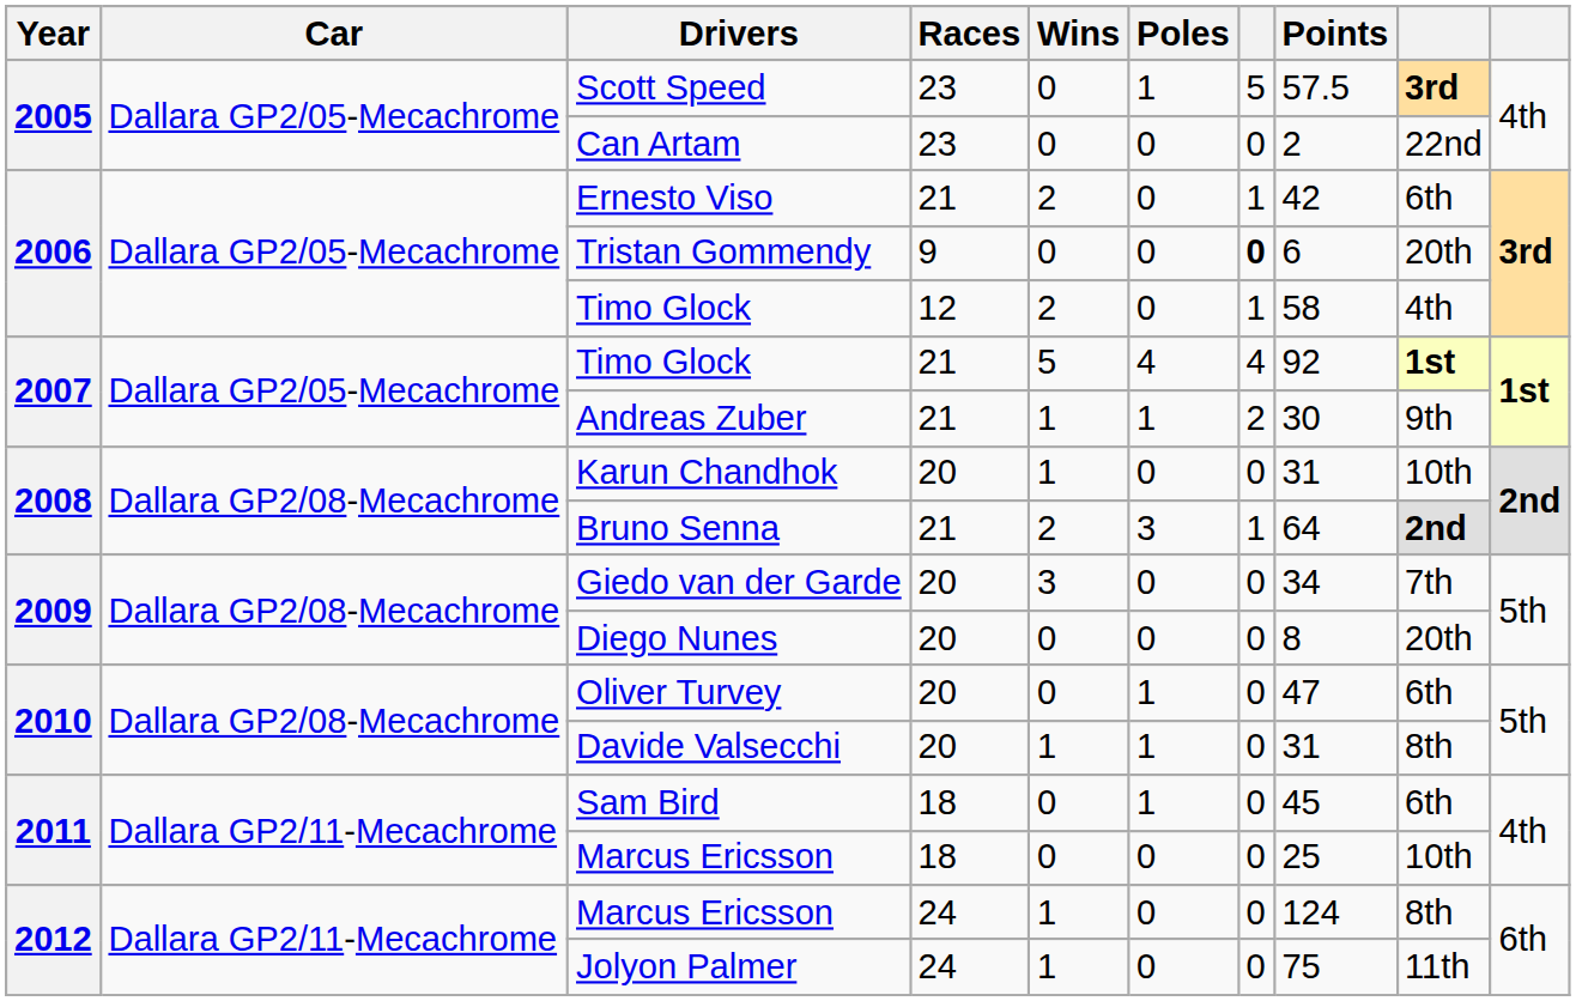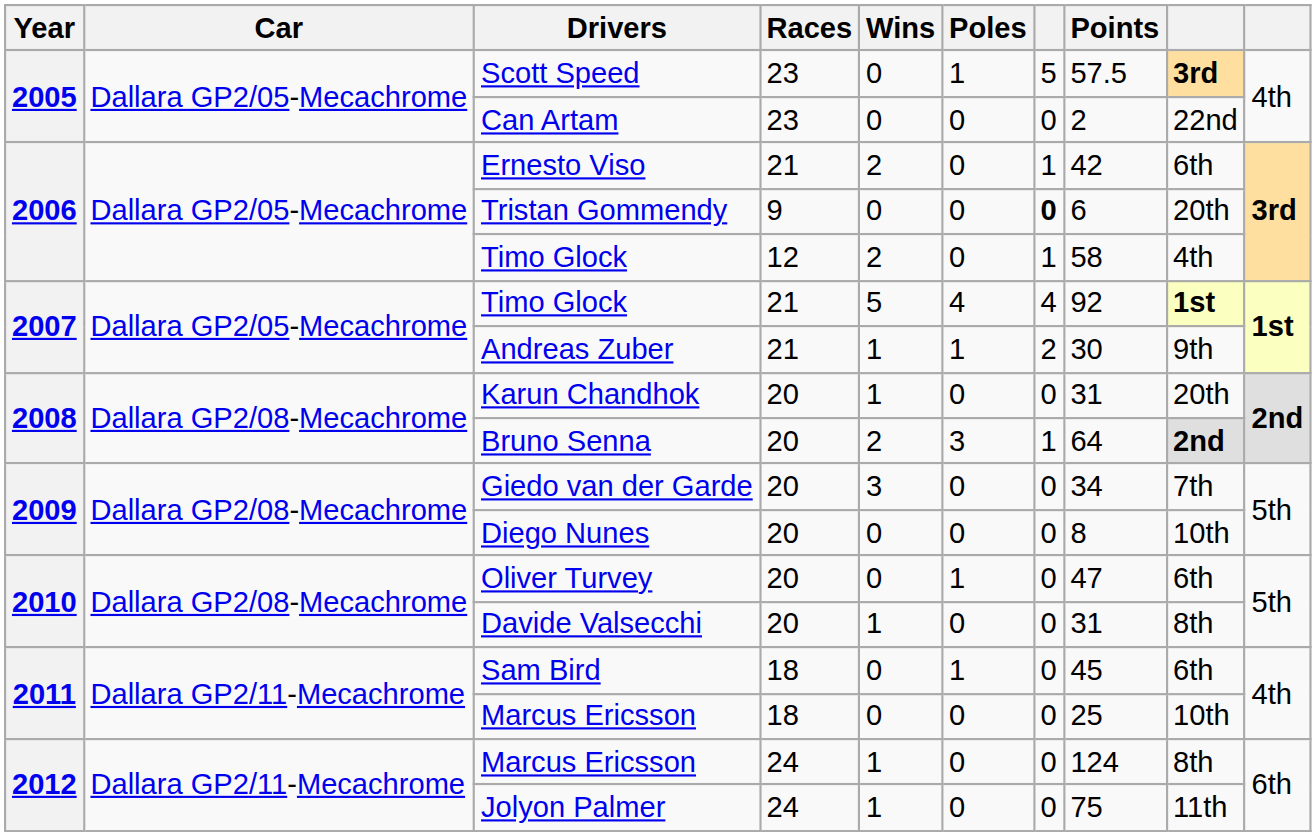 <table class="wikitable" style="font-size:85%">
 <tr>
 <th>Year</th>
 <th>Car</th>
 <th>Drivers</th>
 <th>Races</th>
 <th>Wins</th>
 <th>Poles</th>
 <th></th>
 <th>Points</th>
 <th></th>
 <th></th>
 </tr>
 <tr>
 <th rowspan=2><a href='#'>2005</a></th>
 <td rowspan=2><a href='#'>Dallara GP2/05</a>-<a href='#'>Mecachrome</a></td>
 <td> <a href='#'>Scott Speed</a></td>
 <td>23</td>
 <td>0</td>
 <td>1</td>
 <td>5</td>
 <td>57.5</td>
 <td style="background:#FFDF9F;"><strong>3rd</strong></td>
 <td rowspan=2>4th</td>
 </tr>
 <tr>
 <td> <a href='#'>Can Artam</a></td>
 <td>23</td>
 <td>0</td>
 <td>0</td>
 <td>0</td>
 <td>2</td>
 <td>22nd</td>
 </tr>
 <tr>
 <th rowspan=3><a href='#'>2006</a></th>
 <td rowspan=3><a href='#'>Dallara GP2/05</a>-<a href='#'>Mecachrome</a></td>
 <td> <a href='#'>Ernesto Viso</a></td>
 <td>21</td>
 <td>2</td>
 <td>0</td>
 <td>1</td>
 <td>42</td>
 <td>6th</td>
 <td rowspan=3 style="background:#FFDF9F;"><strong>3rd</strong></td>
 </tr>
 <tr>
 <td> <a href='#'>Tristan Gommendy</a></td>
 <td>9</td>
 <td>0</td>
 <td>0</td>
 <td><strong>0</strong></td>
 <td>6</td>
 <td>20th</td>
 </tr>
 <tr>
 <td> <a href='#'>Timo Glock</a></td>
 <td>12</td>
 <td>2</td>
 <td>0</td>
 <td>1</td>
 <td>58</td>
 <td>4th</td>
 </tr>
 <tr>
 <th rowspan=2><a href='#'>2007</a></th>
 <td rowspan=2><a href='#'>Dallara GP2/05</a>-<a href='#'>Mecachrome</a></td>
 <td> <a href='#'>Timo Glock</a></td>
 <td>21</td>
 <td>5</td>
 <td>4</td>
 <td>4</td>
 <td>92</td>
 <td style="background:#FBFFBF;"><strong>1st</strong></td>
 <td rowspan=2 style="background:#FBFFBF;"><strong>1st</strong></td>
 </tr>
 <tr>
 <td> <a href='#'>Andreas Zuber</a></td>
 <td>21</td>
 <td>1</td>
 <td>1</td>
 <td>2</td>
 <td>30</td>
 <td>9th</td>
 </tr>
 <tr>
 <th rowspan=2><a href='#'>2008</a></th>
 <td rowspan=2><a href='#'>Dallara GP2/08</a>-<a href='#'>Mecachrome</a></td>
 <td> <a href='#'>Karun Chandhok</a></td>
 <td>20</td>
 <td>1</td>
 <td>0</td>
 <td>0</td>
 <td>31</td>
-<td>10th</td>
+<td>20th</td>
 <td rowspan=2 style="background:#DFDFDF;"><strong>2nd</strong></td>
 </tr>
 <tr>
 <td> <a href='#'>Bruno Senna</a></td>
-<td>21</td>
+<td>20</td>
 <td>2</td>
 <td>3</td>
 <td>1</td>
 <td>64</td>
 <td style="background:#DFDFDF;"><strong>2nd</strong></td>
 </tr>
 <tr>
 <th rowspan=2><a href='#'>2009</a></th>
 <td rowspan=2><a href='#'>Dallara GP2/08</a>-<a href='#'>Mecachrome</a></td>
 <td> <a href='#'>Giedo van der Garde</a></td>
 <td>20</td>
 <td>3</td>
 <td>0</td>
 <td>0</td>
 <td>34</td>
 <td>7th</td>
 <td rowspan=2>5th</td>
 </tr>
 <tr>
 <td> <a href='#'>Diego Nunes</a></td>
 <td>20</td>
 <td>0</td>
 <td>0</td>
 <td>0</td>
 <td>8</td>
-<td>20th</td>
+<td>10th</td>
 </tr>
 <tr>
 <th rowspan=2><a href='#'>2010</a></th>
 <td rowspan=2><a href='#'>Dallara GP2/08</a>-<a href='#'>Mecachrome</a></td>
 <td> <a href='#'>Oliver Turvey</a></td>
 <td>20</td>
 <td>0</td>
 <td>1</td>
 <td>0</td>
 <td>47</td>
 <td>6th</td>
 <td rowspan=2>5th</td>
 </tr>
 <tr>
 <td> <a href='#'>Davide Valsecchi</a></td>
 <td>20</td>
 <td>1</td>
-<td>1</td>
+<td>0</td>
 <td>0</td>
 <td>31</td>
 <td>8th</td>
 </tr>
 <tr>
 <th rowspan=2><a href='#'>2011</a></th>
 <td rowspan=2><a href='#'>Dallara GP2/11</a>-<a href='#'>Mecachrome</a></td>
 <td> <a href='#'>Sam Bird</a></td>
 <td>18</td>
 <td>0</td>
 <td>1</td>
 <td>0</td>
 <td>45</td>
 <td>6th</td>
 <td rowspan=2>4th</td>
 </tr>
 <tr>
 <td> <a href='#'>Marcus Ericsson</a></td>
 <td>18</td>
 <td>0</td>
 <td>0</td>
 <td>0</td>
 <td>25</td>
 <td>10th</td>
 </tr>
 <tr>
 <th rowspan=2><a href='#'>2012</a></th>
 <td rowspan=2><a href='#'>Dallara GP2/11</a>-<a href='#'>Mecachrome</a></td>
 <td> <a href='#'>Marcus Ericsson</a></td>
 <td>24</td>
 <td>1</td>
 <td>0</td>
 <td>0</td>
 <td>124</td>
 <td>8th</td>
 <td rowspan=2>6th</td>
 </tr>
 <tr>
 <td> <a href='#'>Jolyon Palmer</a></td>
 <td>24</td>
 <td>1</td>
 <td>0</td>
 <td>0</td>
 <td>75</td>
 <td>11th</td>
 </tr>
 </table>
